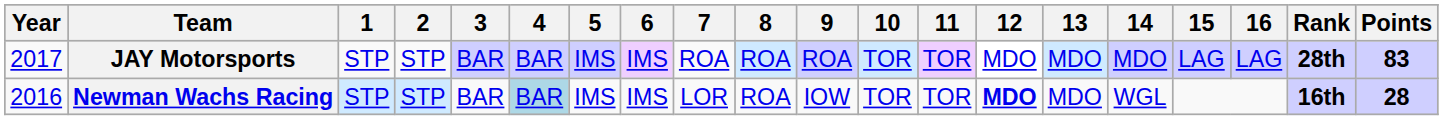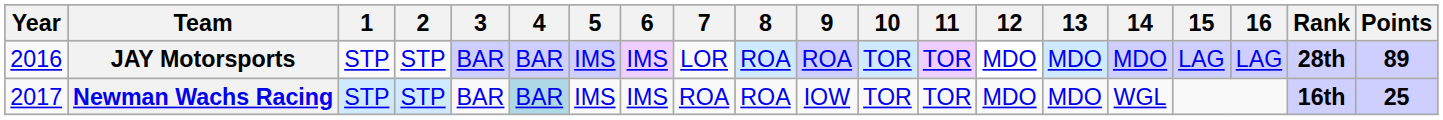 <table class="wikitable" style="text-align:center; font-size:85%">
 <tr>
 <th>Year</th>
 <th>Team</th>
 <th>1</th>
 <th>2</th>
 <th>3</th>
 <th>4</th>
 <th>5</th>
 <th>6</th>
 <th>7</th>
 <th>8</th>
 <th>9</th>
 <th>10</th>
 <th>11</th>
 <th>12</th>
 <th>13</th>
 <th>14</th>
 <th>15</th>
 <th>16</th>
 <th>Rank</th>
 <th>Points</th>
 </tr>
 <tr>
-<td><a href='#'>2017</a></td>
+<td><a href='#'>2016</a></td>
 <th nowrap>JAY Motorsports</th>
 <td><a href='#'>STP</a></td>
 <td><a href='#'>STP</a></td>
 <td style="background:#CFCFFF;"><a href='#'>BAR</a><br></td>
 <td style="background:#CFCFFF;"><a href='#'>BAR</a><br></td>
 <td style="background:#CFCFFF;"><a href='#'>IMS</a><br></td>
 <td style="background:#EFCFFF;"><a href='#'>IMS</a><br></td>
-<td><a href='#'>ROA</a></td>
+<td><a href='#'>LOR</a></td>
 <td style="background:#CFEAFF;"><a href='#'>ROA</a><br></td>
 <td style="background:#CFCFFF;"><a href='#'>ROA</a><br></td>
 <td style="background:#CFEAFF;"><a href='#'>TOR</a><br></td>
 <td style="background:#EFCFFF;"><a href='#'>TOR</a><br></td>
 <td style="background:#FFFFFF;"><a href='#'>MDO</a><br></td>
 <td style="background:#CFEAFF;"><a href='#'>MDO</a><br></td>
 <td style="background:#CFCFFF;"><a href='#'>MDO</a><br></td>
 <td style="background:#CFCFFF;"><a href='#'>LAG</a><br></td>
 <td style="background:#CFCFFF;"><a href='#'>LAG</a><br></td>
 <th style="background:#CFCFFF;">28th</th>
-<th style="background:#CFCFFF;">83</th>
+<th style="background:#CFCFFF;">89</th>
 </tr>
 <tr>
-<td><a href='#'>2016</a></td>
+<td><a href='#'>2017</a></td>
 <th nowrap><a href='#'>Newman Wachs Racing</a></th>
 <td style="background:#CFEAFF;"><a href='#'>STP</a><br></td>
 <td style="background:#CFEAFF;"><a href='#'>STP</a><br></td>
 <td><a href='#'>BAR</a></td>
 <td style="background: lightblue;"><a href='#'>BAR</a></td>
 <td><a href='#'>IMS</a></td>
 <td><a href='#'>IMS</a></td>
-<td><a href='#'>LOR</a></td>
+<td><a href='#'>ROA</a></td>
 <td><a href='#'>ROA</a></td>
 <td><a href='#'>IOW</a></td>
 <td><a href='#'>TOR</a></td>
 <td><a href='#'>TOR</a></td>
-<td><strong><a href='#'>MDO</a></strong></td>
+<td><a href='#'>MDO</a></td>
 <td><a href='#'>MDO</a></td>
 <td><a href='#'>WGL</a></td>
 <td colspan=2></td>
 <th style="background:#CFCFFF;">16th</th>
-<th style="background:#CFCFFF;">28</th>
+<th style="background:#CFCFFF;">25</th>
 </tr>
 </table>
